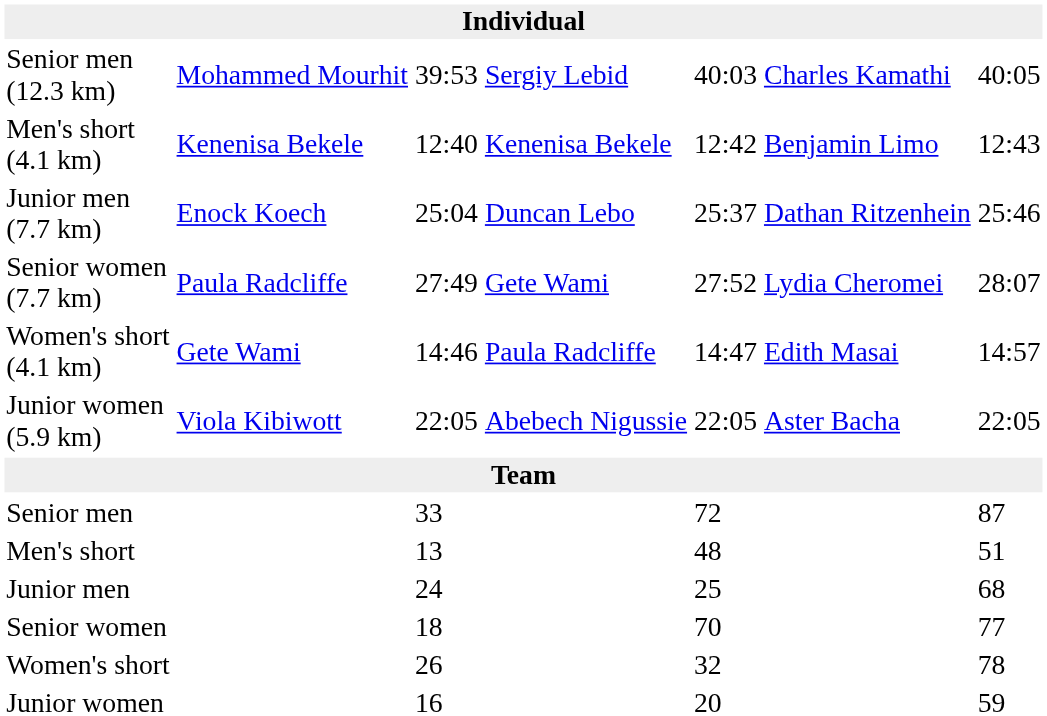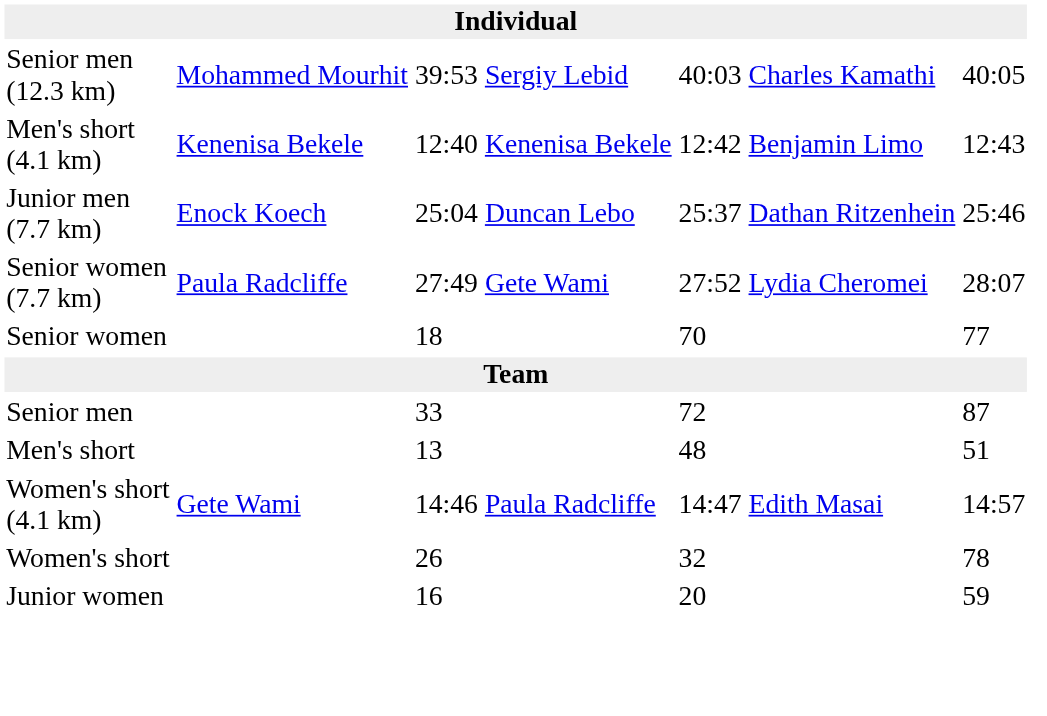 <table>
 <tr>
 <td colspan=7 bgcolor=#eeeeee style=text-align:center;><strong>Individual</strong></td>
 </tr>
 <tr>
 <td>Senior men<br>(12.3 km)</td>
 <td><a href='#'>Mohammed Mourhit</a><br></td>
 <td>39:53</td>
 <td><a href='#'>Sergiy Lebid</a><br></td>
 <td>40:03</td>
 <td><a href='#'>Charles Kamathi</a><br></td>
 <td>40:05</td>
 </tr>
 <tr>
 <td>Men's short<br>(4.1 km)</td>
 <td><a href='#'>Kenenisa Bekele</a><br></td>
 <td>12:40</td>
 <td><a href='#'>Kenenisa Bekele</a><br></td>
 <td>12:42</td>
 <td><a href='#'>Benjamin Limo</a><br></td>
 <td>12:43</td>
 </tr>
 <tr>
 <td>Junior men<br>(7.7 km)</td>
 <td><a href='#'>Enock Koech</a><br></td>
 <td>25:04</td>
 <td><a href='#'>Duncan Lebo</a><br></td>
 <td>25:37</td>
 <td><a href='#'>Dathan Ritzenhein</a><br></td>
 <td>25:46</td>
 </tr>
 <tr>
 <td>Senior women<br>(7.7 km)</td>
 <td><a href='#'>Paula Radcliffe</a><br></td>
 <td>27:49</td>
 <td><a href='#'>Gete Wami</a><br></td>
 <td>27:52</td>
 <td><a href='#'>Lydia Cheromei</a><br></td>
 <td>28:07</td>
 </tr>
 <tr>
-<td>Women's short<br>(4.1 km)</td>
-<td><a href='#'>Gete Wami</a><br></td>
-<td>14:46</td>
-<td><a href='#'>Paula Radcliffe</a><br></td>
-<td>14:47</td>
-<td><a href='#'>Edith Masai</a><br></td>
-<td>14:57</td>
-</tr>
-<tr>
-<td>Junior women<br>(5.9 km)</td>
-<td><a href='#'>Viola Kibiwott</a><br></td>
-<td>22:05</td>
-<td><a href='#'>Abebech Nigussie</a><br></td>
-<td>22:05</td>
-<td><a href='#'>Aster Bacha</a><br></td>
-<td>22:05</td>
+<td>Senior women</td>
+<td></td>
+<td>18</td>
+<td></td>
+<td>70</td>
+<td></td>
+<td>77</td>
 </tr>
 <tr>
 <td colspan=7 bgcolor=#eeeeee style=text-align:center;><strong>Team</strong></td>
 </tr>
 <tr>
 <td>Senior men</td>
 <td></td>
 <td>33</td>
 <td></td>
 <td>72</td>
 <td></td>
 <td>87</td>
 </tr>
 <tr>
 <td>Men's short</td>
 <td></td>
 <td>13</td>
 <td></td>
 <td>48</td>
 <td></td>
 <td>51</td>
 </tr>
 <tr>
-<td>Junior men</td>
-<td></td>
-<td>24</td>
-<td></td>
-<td>25</td>
-<td></td>
-<td>68</td>
-</tr>
-<tr>
-<td>Senior women</td>
-<td></td>
-<td>18</td>
-<td></td>
-<td>70</td>
-<td></td>
-<td>77</td>
+<td>Women's short<br>(4.1 km)</td>
+<td><a href='#'>Gete Wami</a><br></td>
+<td>14:46</td>
+<td><a href='#'>Paula Radcliffe</a><br></td>
+<td>14:47</td>
+<td><a href='#'>Edith Masai</a><br></td>
+<td>14:57</td>
 </tr>
 <tr>
 <td>Women's short</td>
 <td></td>
 <td>26</td>
 <td></td>
 <td>32</td>
 <td></td>
 <td>78</td>
 </tr>
 <tr>
 <td>Junior women</td>
 <td></td>
 <td>16</td>
 <td></td>
 <td>20</td>
 <td></td>
 <td>59</td>
 </tr>
 </table>
